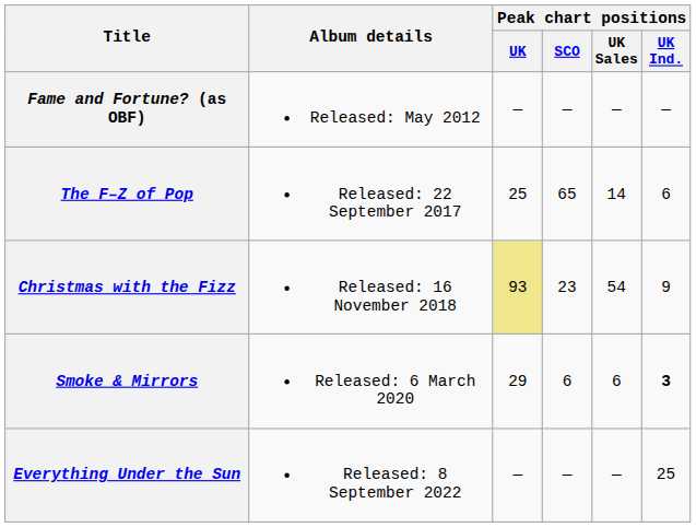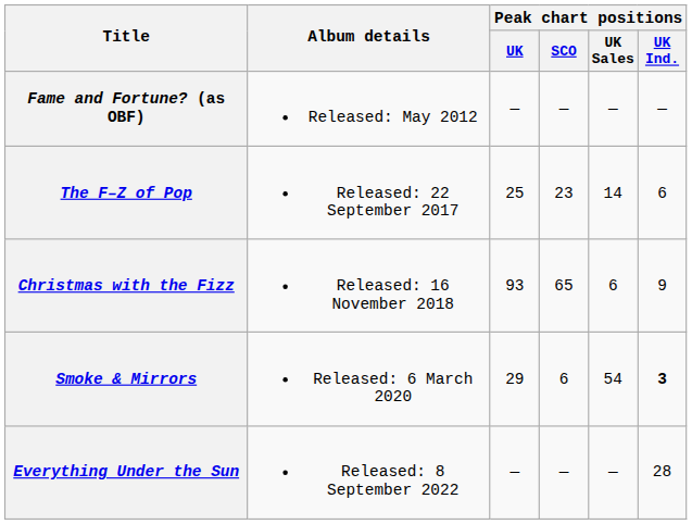 <table class="wikitable plainrowheaders" style="text-align:center;">
 <tr>
 <th scope="col" rowspan="2" style="width:15em;">Title</th>
 <th scope="col" rowspan="2" style="width:15em;">Album details</th>
 <th scope="col" colspan="5">Peak chart positions</th>
 </tr>
 <tr>
 <th scope="col" style="width:3em;font-size:90%;"><a href='#'>UK</a><br></th>
 <th scope="col" style="width:3em;font-size:90%;"><a href='#'>SCO</a><br></th>
 <th scope="col" style="width:3em;font-size:90%;">UK Sales<br></th>
 <th scope="col" style="width:3em;font-size:90%;"><a href='#'>UK Ind.</a><br></th>
 </tr>
 <tr>
 <th scope="row"><em>Fame and Fortune?</em> (as OBF)</th>
 <td><br><ul><li>Released: May 2012</li></ul></td>
 <td>—</td>
 <td>—</td>
 <td>—</td>
 <td>—</td>
 </tr>
 <tr>
 <th scope="row"><em><a href='#'>The F–Z of Pop</a></em></th>
 <td><br><ul><li>Released: 22 September 2017</li></ul></td>
 <td>25</td>
-<td>65</td>
+<td>23</td>
 <td>14</td>
 <td>6</td>
 </tr>
 <tr>
 <th scope="row"><em><a href='#'>Christmas with the Fizz</a></em></th>
 <td><br><ul><li>Released: 16 November 2018</li></ul></td>
-<td style="background: khaki;">93</td>
-<td>23</td>
-<td>54</td>
+<td>93</td>
+<td>65</td>
+<td>6</td>
 <td>9</td>
 </tr>
 <tr>
 <th scope="row"><em><a href='#'>Smoke & Mirrors</a></em></th>
 <td><br><ul><li>Released: 6 March 2020</li></ul></td>
 <td>29</td>
 <td>6</td>
-<td>6</td>
+<td>54</td>
 <td><strong>3</strong></td>
 </tr>
 <tr>
 <th scope="row"><em><a href='#'>Everything Under the Sun</a></em></th>
 <td><br><ul><li>Released: 8 September 2022</li></ul></td>
 <td>—</td>
 <td>—</td>
 <td>—</td>
-<td>25</td>
+<td>28</td>
 </tr>
 </table>
